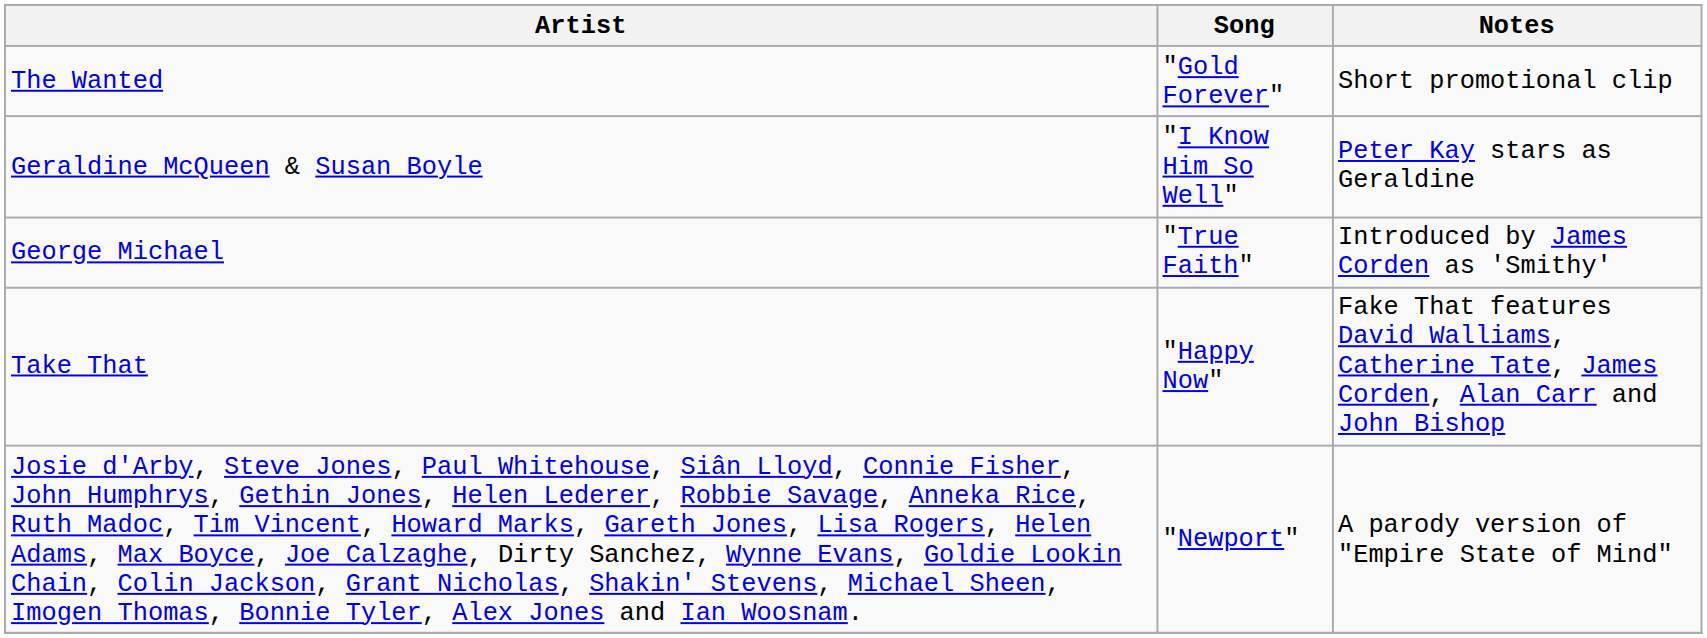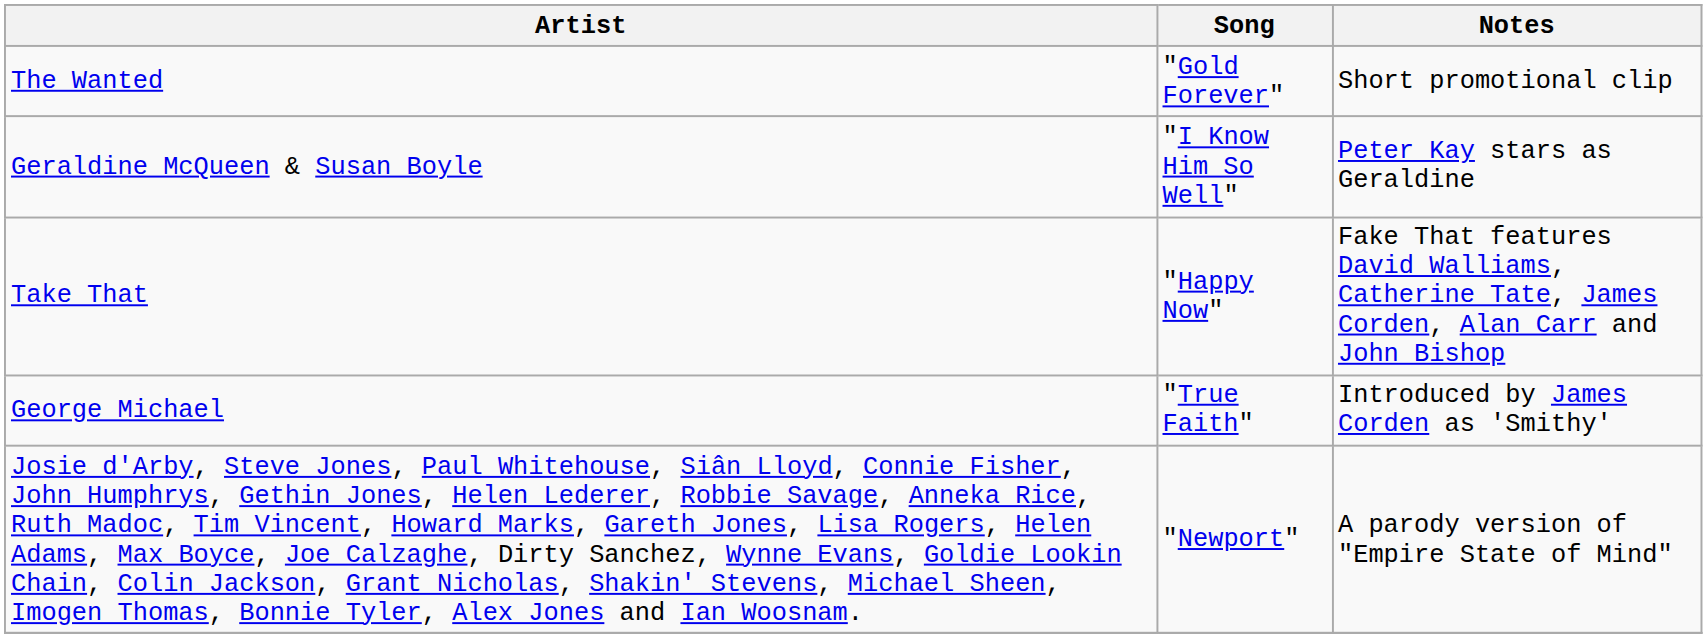 <table class="wikitable" border="1">
 <tr>
 <th>Artist</th>
 <th>Song</th>
 <th>Notes</th>
 </tr>
 <tr>
 <td><a href='#'>The Wanted</a></td>
 <td>"<a href='#'>Gold Forever</a>"</td>
 <td>Short promotional clip</td>
 </tr>
 <tr>
 <td><a href='#'>Geraldine McQueen</a> & <a href='#'>Susan Boyle</a></td>
 <td>"<a href='#'>I Know Him So Well</a>"</td>
 <td><a href='#'>Peter Kay</a> stars as Geraldine</td>
 </tr>
 <tr>
+<td><a href='#'>Take That</a></td>
+<td>"<a href='#'>Happy Now</a>"</td>
+<td>Fake That features <a href='#'>David Walliams</a>, <a href='#'>Catherine Tate</a>, <a href='#'>James Corden</a>, <a href='#'>Alan Carr</a> and <a href='#'>John Bishop</a></td>
+</tr>
+<tr>
 <td><a href='#'>George Michael</a></td>
 <td>"<a href='#'>True Faith</a>"</td>
 <td>Introduced by <a href='#'>James Corden</a> as 'Smithy'</td>
-</tr>
-<tr>
-<td><a href='#'>Take That</a></td>
-<td>"<a href='#'>Happy Now</a>"</td>
-<td>Fake That features <a href='#'>David Walliams</a>, <a href='#'>Catherine Tate</a>, <a href='#'>James Corden</a>, <a href='#'>Alan Carr</a> and <a href='#'>John Bishop</a></td>
 </tr>
 <tr>
 <td><a href='#'>Josie d'Arby</a>, <a href='#'>Steve Jones</a>, <a href='#'>Paul Whitehouse</a>, <a href='#'>Siân Lloyd</a>, <a href='#'>Connie Fisher</a>, <a href='#'>John Humphrys</a>, <a href='#'>Gethin Jones</a>, <a href='#'>Helen Lederer</a>, <a href='#'>Robbie Savage</a>, <a href='#'>Anneka Rice</a>, <a href='#'>Ruth Madoc</a>, <a href='#'>Tim Vincent</a>, <a href='#'>Howard Marks</a>, <a href='#'>Gareth Jones</a>, <a href='#'>Lisa Rogers</a>, <a href='#'>Helen Adams</a>, <a href='#'>Max Boyce</a>, <a href='#'>Joe Calzaghe</a>, Dirty Sanchez, <a href='#'>Wynne Evans</a>, <a href='#'>Goldie Lookin Chain</a>, <a href='#'>Colin Jackson</a>, <a href='#'>Grant Nicholas</a>, <a href='#'>Shakin' Stevens</a>, <a href='#'>Michael Sheen</a>, <a href='#'>Imogen Thomas</a>, <a href='#'>Bonnie Tyler</a>, <a href='#'>Alex Jones</a> and <a href='#'>Ian Woosnam</a>.</td>
 <td>"<a href='#'>Newport</a>"</td>
 <td>A parody version of "Empire State of Mind"</td>
 </tr>
 <tr>
 </tr>
 </table>
